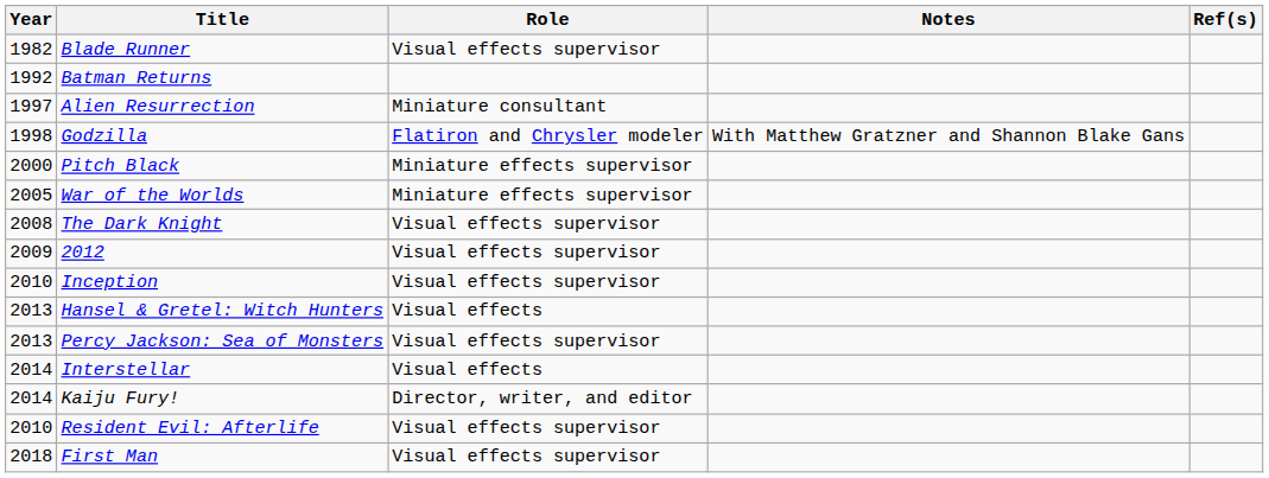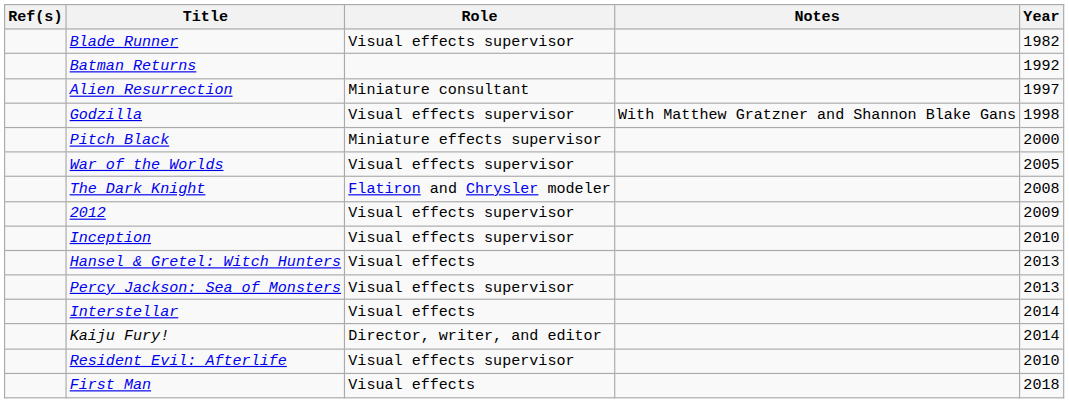 <table class="wikitable">
 <tr>
-<th>Year</th>
+<th>Ref(s)</th>
 <th>Title</th>
 <th>Role</th>
 <th>Notes</th>
-<th>Ref(s)</th>
+<th>Year</th>
 </tr>
 <tr>
-<td>1982</td>
+<td></td>
 <td><em><a href='#'>Blade Runner</a></em></td>
 <td>Visual effects supervisor</td>
 <td></td>
-<td></td>
+<td>1982</td>
 </tr>
 <tr>
-<td>1992</td>
+<td></td>
 <td><em><a href='#'>Batman Returns</a></em></td>
 <td></td>
 <td></td>
-<td></td>
+<td>1992</td>
 </tr>
 <tr>
-<td>1997</td>
+<td></td>
 <td><em><a href='#'>Alien Resurrection</a></em></td>
 <td>Miniature consultant</td>
 <td></td>
-<td></td>
+<td>1997</td>
 </tr>
 <tr>
+<td></td>
+<td><a href='#'><em>Godzilla</em></a></td>
+<td>Visual effects supervisor</td>
+<td>With Matthew Gratzner and Shannon Blake Gans</td>
 <td>1998</td>
-<td><a href='#'><em>Godzilla</em></a></td>
-<td><a href='#'>Flatiron</a> and <a href='#'>Chrysler</a> modeler</td>
-<td>With Matthew Gratzner and Shannon Blake Gans</td>
-<td></td>
 </tr>
 <tr>
-<td>2000</td>
+<td></td>
 <td><a href='#'><em>Pitch Black</em></a></td>
 <td>Miniature effects supervisor</td>
 <td></td>
-<td></td>
+<td>2000</td>
 </tr>
 <tr>
+<td></td>
+<td><a href='#'><em>War of the Worlds</em></a></td>
+<td>Visual effects supervisor</td>
+<td></td>
 <td>2005</td>
-<td><a href='#'><em>War of the Worlds</em></a></td>
-<td>Miniature effects supervisor</td>
-<td></td>
-<td></td>
 </tr>
 <tr>
+<td></td>
+<td><em><a href='#'>The Dark Knight</a></em></td>
+<td><a href='#'>Flatiron</a> and <a href='#'>Chrysler</a> modeler</td>
+<td></td>
 <td>2008</td>
-<td><em><a href='#'>The Dark Knight</a></em></td>
-<td>Visual effects supervisor</td>
-<td></td>
-<td></td>
 </tr>
 <tr>
-<td>2009</td>
+<td></td>
 <td><a href='#'><em>2012</em></a></td>
 <td>Visual effects supervisor</td>
 <td></td>
-<td></td>
+<td>2009</td>
 </tr>
 <tr>
-<td>2010</td>
+<td></td>
 <td><em><a href='#'>Inception</a></em></td>
 <td>Visual effects supervisor</td>
 <td></td>
-<td></td>
+<td>2010</td>
 </tr>
 <tr>
-<td>2013</td>
+<td></td>
 <td><em><a href='#'>Hansel & Gretel: Witch Hunters</a></em></td>
 <td>Visual effects</td>
 <td></td>
-<td></td>
+<td>2013</td>
 </tr>
 <tr>
-<td>2013</td>
+<td></td>
 <td><em><a href='#'>Percy Jackson: Sea of Monsters</a></em></td>
 <td>Visual effects supervisor</td>
 <td></td>
-<td></td>
+<td>2013</td>
 </tr>
 <tr>
-<td>2014</td>
+<td></td>
 <td><em><a href='#'>Interstellar</a></em></td>
 <td>Visual effects</td>
 <td></td>
-<td></td>
+<td>2014</td>
 </tr>
 <tr>
-<td>2014</td>
+<td></td>
 <td><em>Kaiju Fury!</em></td>
 <td>Director, writer, and editor</td>
 <td></td>
-<td></td>
+<td>2014</td>
 </tr>
 <tr>
-<td>2010</td>
+<td></td>
 <td><em><a href='#'>Resident Evil: Afterlife</a></em></td>
 <td>Visual effects supervisor</td>
 <td></td>
-<td></td>
+<td>2010</td>
 </tr>
 <tr>
+<td></td>
+<td><em><a href='#'>First Man</a></em></td>
+<td>Visual effects</td>
+<td></td>
 <td>2018</td>
-<td><em><a href='#'>First Man</a></em></td>
-<td>Visual effects supervisor</td>
-<td></td>
-<td></td>
 </tr>
 </table>
